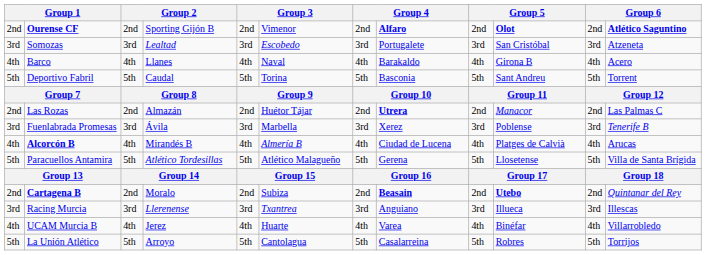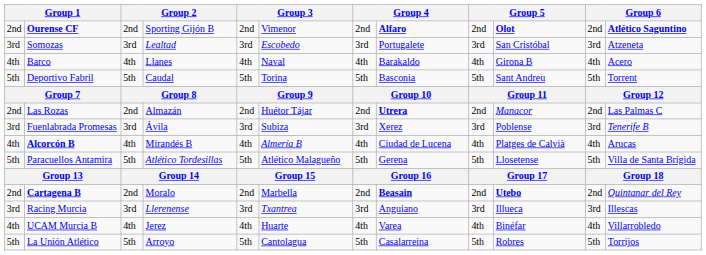 <table class="wikitable" style="width:80%; font-size:90%">
 <tr>
 <th width=16% colspan=2><a href='#'>Group 1</a></th>
 <th width=16% colspan=2><a href='#'>Group 2</a></th>
 <th width=16% colspan=2><a href='#'>Group 3</a></th>
 <th width=16% colspan=2><a href='#'>Group 4</a></th>
 <th width=16% colspan=2><a href='#'>Group 5</a></th>
 <th width=16% colspan=2><a href='#'>Group 6</a></th>
 </tr>
 <tr>
 <td>2nd</td>
 <td><strong><a href='#'>Ourense CF</a></strong></td>
 <td>2nd</td>
 <td><a href='#'>Sporting Gijón B</a></td>
 <td>2nd</td>
 <td><a href='#'>Vimenor</a></td>
 <td>2nd</td>
 <td><strong><a href='#'>Alfaro</a></strong></td>
 <td>2nd</td>
 <td><strong><a href='#'>Olot</a></strong></td>
 <td>2nd</td>
 <td><strong><a href='#'>Atlético Saguntino</a></strong></td>
 </tr>
 <tr>
 <td>3rd</td>
 <td><a href='#'>Somozas</a></td>
 <td>3rd</td>
 <td><em><a href='#'>Lealtad</a></em></td>
 <td>3rd</td>
 <td><em><a href='#'>Escobedo</a></em></td>
 <td>3rd</td>
 <td><a href='#'>Portugalete</a></td>
 <td>3rd</td>
 <td><a href='#'>San Cristóbal</a></td>
 <td>3rd</td>
 <td><a href='#'>Atzeneta</a></td>
 </tr>
 <tr>
 <td>4th</td>
 <td><a href='#'>Barco</a></td>
 <td>4th</td>
 <td><a href='#'>Llanes</a></td>
 <td>4th</td>
 <td><a href='#'>Naval</a></td>
 <td>4th</td>
 <td><a href='#'>Barakaldo</a></td>
 <td>4th</td>
 <td><a href='#'>Girona B</a></td>
 <td>4th</td>
 <td><a href='#'>Acero</a></td>
 </tr>
 <tr>
 <td>5th</td>
 <td><a href='#'>Deportivo Fabril</a></td>
 <td>5th</td>
 <td><a href='#'>Caudal</a></td>
 <td>5th</td>
 <td><a href='#'>Torina</a></td>
 <td>5th</td>
 <td><a href='#'>Basconia</a></td>
 <td>5th</td>
 <td><a href='#'>Sant Andreu</a></td>
 <td>5th</td>
 <td><a href='#'>Torrent</a></td>
 </tr>
 <tr>
 <th colspan=2><a href='#'>Group 7</a></th>
 <th colspan=2><a href='#'>Group 8</a></th>
 <th colspan=2><a href='#'>Group 9</a></th>
 <th colspan=2><a href='#'>Group 10</a></th>
 <th colspan=2><a href='#'>Group 11</a></th>
 <th colspan=2><a href='#'>Group 12</a></th>
 </tr>
 <tr>
 <td>2nd</td>
 <td><a href='#'>Las Rozas</a></td>
 <td>2nd</td>
 <td><a href='#'>Almazán</a></td>
 <td>2nd</td>
 <td><a href='#'>Huétor Tájar</a></td>
 <td>2nd</td>
 <td><strong><a href='#'>Utrera</a></strong></td>
 <td>2nd</td>
 <td><em><a href='#'>Manacor</a></em></td>
 <td>2nd</td>
 <td><a href='#'>Las Palmas C</a></td>
 </tr>
 <tr>
 <td>3rd</td>
 <td><a href='#'>Fuenlabrada Promesas</a></td>
 <td>3rd</td>
 <td><a href='#'>Ávila</a></td>
 <td>3rd</td>
-<td><a href='#'>Marbella</a></td>
+<td><a href='#'>Subiza</a></td>
 <td>3rd</td>
 <td><a href='#'>Xerez</a></td>
 <td>3rd</td>
 <td><a href='#'>Poblense</a></td>
 <td>3rd</td>
 <td><em><a href='#'>Tenerife B</a></em></td>
 </tr>
 <tr>
 <td>4th</td>
 <td><strong><a href='#'>Alcorcón B</a></strong></td>
 <td>4th</td>
 <td><a href='#'>Mirandés B</a></td>
 <td>4th</td>
 <td><em><a href='#'>Almería B</a></em></td>
 <td>4th</td>
 <td><a href='#'>Ciudad de Lucena</a></td>
 <td>4th</td>
 <td><a href='#'>Platges de Calvià</a></td>
 <td>4th</td>
 <td><a href='#'>Arucas</a></td>
 </tr>
 <tr>
 <td>5th</td>
 <td><a href='#'>Paracuellos Antamira</a></td>
 <td>5th</td>
 <td><em><a href='#'>Atlético Tordesillas</a></em></td>
 <td>5th</td>
 <td><a href='#'>Atlético Malagueño</a></td>
 <td>5th</td>
 <td><a href='#'>Gerena</a></td>
 <td>5th</td>
 <td><a href='#'>Llosetense</a></td>
 <td>5th</td>
 <td><a href='#'>Villa de Santa Brígida</a></td>
 </tr>
 <tr>
 <th colspan=2><a href='#'>Group 13</a></th>
 <th colspan=2><a href='#'>Group 14</a></th>
 <th colspan=2><a href='#'>Group 15</a></th>
 <th colspan=2><a href='#'>Group 16</a></th>
 <th colspan=2><a href='#'>Group 17</a></th>
 <th colspan=2><a href='#'>Group 18</a></th>
 </tr>
 <tr>
 <td>2nd</td>
 <td><strong><a href='#'>Cartagena B</a></strong></td>
 <td>2nd</td>
 <td><a href='#'>Moralo</a></td>
 <td>2nd</td>
-<td><a href='#'>Subiza</a></td>
+<td><a href='#'>Marbella</a></td>
 <td>2nd</td>
 <td><strong><a href='#'>Beasain</a></strong></td>
 <td>2nd</td>
 <td><strong><a href='#'>Utebo</a></strong></td>
 <td>2nd</td>
 <td><em><a href='#'>Quintanar del Rey</a></em></td>
 </tr>
 <tr>
 <td>3rd</td>
 <td><a href='#'>Racing Murcia</a></td>
 <td>3rd</td>
 <td><em><a href='#'>Llerenense</a></em></td>
 <td>3rd</td>
 <td><em><a href='#'>Txantrea</a></em></td>
 <td>3rd</td>
 <td><a href='#'>Anguiano</a></td>
 <td>3rd</td>
 <td><a href='#'>Illueca</a></td>
 <td>3rd</td>
 <td><a href='#'>Illescas</a></td>
 </tr>
 <tr>
 <td>4th</td>
 <td><a href='#'>UCAM Murcia B</a></td>
 <td>4th</td>
 <td><a href='#'>Jerez</a></td>
 <td>4th</td>
 <td><a href='#'>Huarte</a></td>
 <td>4th</td>
 <td><a href='#'>Varea</a></td>
 <td>4th</td>
 <td><a href='#'>Binéfar</a></td>
 <td>4th</td>
 <td><a href='#'>Villarrobledo</a></td>
 </tr>
 <tr>
 <td>5th</td>
 <td><a href='#'>La Unión Atlético</a></td>
 <td>5th</td>
 <td><a href='#'>Arroyo</a></td>
 <td>5th</td>
 <td><a href='#'>Cantolagua</a></td>
 <td>5th</td>
 <td><a href='#'>Casalarreina</a></td>
 <td>5th</td>
 <td><a href='#'>Robres</a></td>
 <td>5th</td>
 <td><a href='#'>Torrijos</a></td>
 </tr>
 </table>
